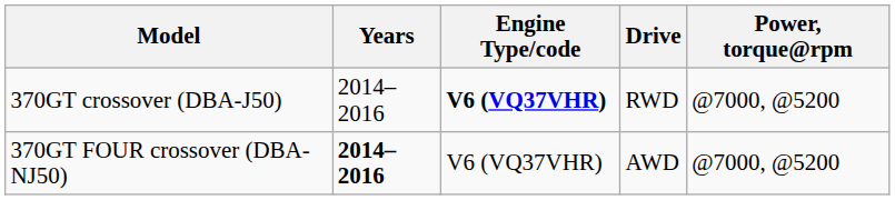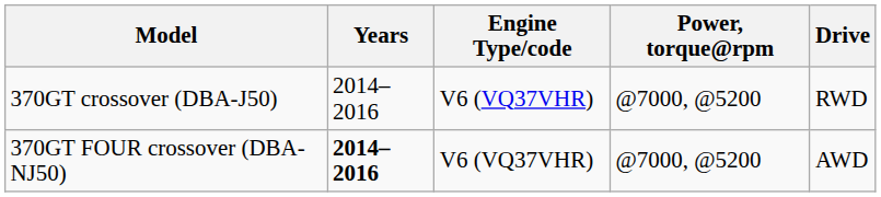 <table class="wikitable">
 <tr>
 <th>Model</th>
 <th>Years</th>
 <th>Engine Type/code</th>
+<th>Power, torque@rpm</th>
 <th>Drive</th>
-<th>Power, torque@rpm</th>
 </tr>
 <tr>
 <td>370GT crossover (DBA-J50)</td>
 <td>2014–2016</td>
-<td><strong> V6 (<a href='#'>VQ37VHR</a>)</strong></td>
+<td> V6 (<a href='#'>VQ37VHR</a>)</td>
+<td>@7000, @5200</td>
 <td>RWD</td>
-<td>@7000, @5200</td>
 </tr>
 <tr>
 <td>370GT FOUR crossover (DBA-NJ50)</td>
 <td><strong>2014–2016</strong></td>
 <td> V6 (VQ37VHR)</td>
+<td>@7000, @5200</td>
 <td>AWD</td>
-<td>@7000, @5200</td>
 </tr>
 </table>
